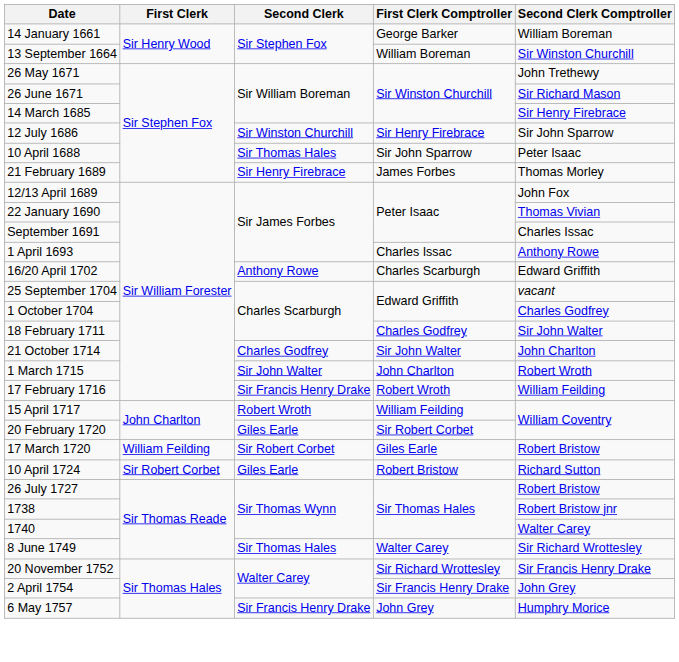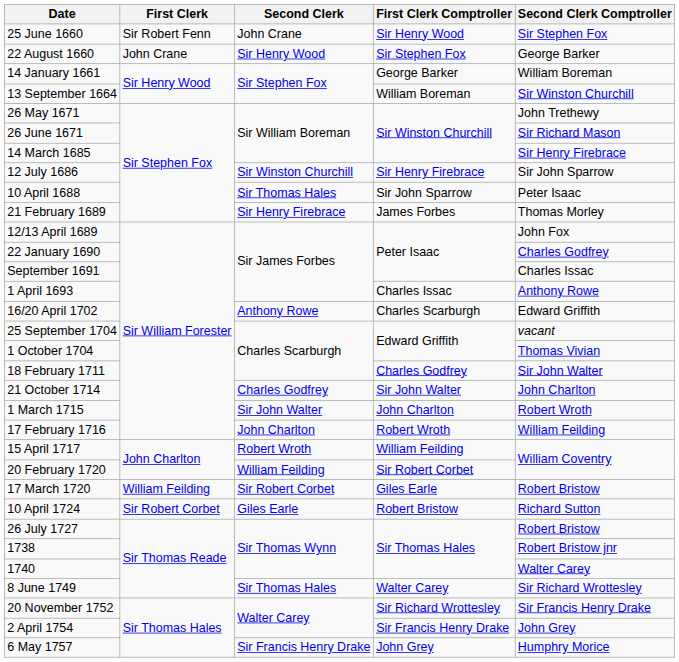 <table class="wikitable">
 <tr>
 <th>Date</th>
 <th>First Clerk</th>
 <th>Second Clerk</th>
 <th>First Clerk Comptroller</th>
 <th>Second Clerk Comptroller</th>
+</tr>
+<tr>
+<td>25 June 1660</td>
+<td>Sir Robert Fenn</td>
+<td>John Crane</td>
+<td><a href='#'>Sir Henry Wood</a></td>
+<td><a href='#'>Sir Stephen Fox</a></td>
+</tr>
+<tr>
+<td>22 August 1660</td>
+<td>John Crane</td>
+<td><a href='#'>Sir Henry Wood</a></td>
+<td><a href='#'>Sir Stephen Fox</a></td>
+<td>George Barker</td>
 </tr>
 <tr>
 <td>14 January 1661</td>
 <td rowspan=2><a href='#'>Sir Henry Wood</a></td>
 <td rowspan=2><a href='#'>Sir Stephen Fox</a></td>
 <td>George Barker</td>
 <td>William Boreman</td>
 </tr>
 <tr>
 <td>13 September 1664</td>
 <td>William Boreman</td>
 <td><a href='#'>Sir Winston Churchill</a></td>
 </tr>
 <tr>
 <td>26 May 1671</td>
 <td rowspan=6><a href='#'>Sir Stephen Fox</a></td>
 <td rowspan=3>Sir William Boreman</td>
 <td rowspan=3><a href='#'>Sir Winston Churchill</a></td>
 <td>John Trethewy</td>
 </tr>
 <tr>
 <td>26 June 1671</td>
 <td><a href='#'>Sir Richard Mason</a></td>
 </tr>
 <tr>
 <td>14 March 1685</td>
 <td><a href='#'>Sir Henry Firebrace</a></td>
 </tr>
 <tr>
 <td>12 July 1686</td>
 <td><a href='#'>Sir Winston Churchill</a></td>
 <td><a href='#'>Sir Henry Firebrace</a></td>
 <td>Sir John Sparrow</td>
 </tr>
 <tr>
 <td>10 April 1688</td>
 <td><a href='#'>Sir Thomas Hales</a></td>
 <td>Sir John Sparrow</td>
 <td>Peter Isaac</td>
 </tr>
 <tr>
 <td>21 February 1689</td>
 <td><a href='#'>Sir Henry Firebrace</a></td>
 <td>James Forbes</td>
 <td>Thomas Morley</td>
 </tr>
 <tr>
 <td>12/13 April 1689</td>
 <td rowspan=11><a href='#'>Sir William Forester</a></td>
 <td rowspan=4>Sir James Forbes</td>
 <td rowspan=3>Peter Isaac</td>
 <td>John Fox</td>
 </tr>
 <tr>
 <td>22 January 1690</td>
-<td><a href='#'>Thomas Vivian</a></td>
+<td><a href='#'>Charles Godfrey</a></td>
 </tr>
 <tr>
 <td>September 1691</td>
 <td>Charles Issac</td>
 </tr>
 <tr>
 <td>1 April 1693</td>
 <td>Charles Issac</td>
 <td><a href='#'>Anthony Rowe</a></td>
 </tr>
 <tr>
 <td>16/20 April 1702</td>
 <td><a href='#'>Anthony Rowe</a></td>
 <td>Charles Scarburgh</td>
 <td>Edward Griffith</td>
 </tr>
 <tr>
 <td>25 September 1704</td>
 <td rowspan=3>Charles Scarburgh</td>
 <td rowspan=2>Edward Griffith</td>
 <td><em>vacant</em></td>
 </tr>
 <tr>
 <td>1 October 1704</td>
-<td><a href='#'>Charles Godfrey</a></td>
+<td><a href='#'>Thomas Vivian</a></td>
 </tr>
 <tr>
 <td>18 February 1711</td>
 <td><a href='#'>Charles Godfrey</a></td>
 <td><a href='#'>Sir John Walter</a></td>
 </tr>
 <tr>
 <td>21 October 1714</td>
 <td><a href='#'>Charles Godfrey</a></td>
 <td><a href='#'>Sir John Walter</a></td>
 <td><a href='#'>John Charlton</a></td>
 </tr>
 <tr>
 <td>1 March 1715</td>
 <td><a href='#'>Sir John Walter</a></td>
 <td><a href='#'>John Charlton</a></td>
 <td><a href='#'>Robert Wroth</a></td>
 </tr>
 <tr>
 <td>17 February 1716</td>
-<td><a href='#'>Sir Francis Henry Drake</a></td>
+<td><a href='#'>John Charlton</a></td>
 <td><a href='#'>Robert Wroth</a></td>
 <td><a href='#'>William Feilding</a></td>
 </tr>
 <tr>
 <td>15 April 1717</td>
 <td rowspan=2><a href='#'>John Charlton</a></td>
 <td><a href='#'>Robert Wroth</a></td>
 <td><a href='#'>William Feilding</a></td>
 <td rowspan=2><a href='#'>William Coventry</a></td>
 </tr>
 <tr>
 <td>20 February 1720</td>
-<td><a href='#'>Giles Earle</a></td>
+<td><a href='#'>William Feilding</a></td>
 <td><a href='#'>Sir Robert Corbet</a></td>
 </tr>
 <tr>
 <td>17 March 1720</td>
 <td><a href='#'>William Feilding</a></td>
 <td><a href='#'>Sir Robert Corbet</a></td>
 <td><a href='#'>Giles Earle</a></td>
 <td><a href='#'>Robert Bristow</a></td>
 </tr>
 <tr>
 <td>10 April 1724</td>
 <td><a href='#'>Sir Robert Corbet</a></td>
 <td><a href='#'>Giles Earle</a></td>
 <td><a href='#'>Robert Bristow</a></td>
 <td><a href='#'>Richard Sutton</a></td>
 </tr>
 <tr>
 <td>26 July 1727</td>
 <td rowspan=4><a href='#'>Sir Thomas Reade</a></td>
 <td rowspan=3><a href='#'>Sir Thomas Wynn</a></td>
 <td rowspan=3><a href='#'>Sir Thomas Hales</a></td>
 <td><a href='#'>Robert Bristow</a></td>
 </tr>
 <tr>
 <td>1738</td>
 <td><a href='#'>Robert Bristow jnr</a></td>
 </tr>
 <tr>
 <td>1740</td>
 <td><a href='#'>Walter Carey</a></td>
 </tr>
 <tr>
 <td>8 June 1749</td>
 <td><a href='#'>Sir Thomas Hales</a></td>
 <td><a href='#'>Walter Carey</a></td>
 <td><a href='#'>Sir Richard Wrottesley</a></td>
 </tr>
 <tr>
 <td>20 November 1752</td>
 <td rowspan=3><a href='#'>Sir Thomas Hales</a></td>
 <td rowspan=2><a href='#'>Walter Carey</a></td>
 <td><a href='#'>Sir Richard Wrottesley</a></td>
 <td><a href='#'>Sir Francis Henry Drake</a></td>
 </tr>
 <tr>
 <td>2 April 1754</td>
 <td><a href='#'>Sir Francis Henry Drake</a></td>
 <td><a href='#'>John Grey</a></td>
 </tr>
 <tr>
 <td>6 May 1757</td>
 <td><a href='#'>Sir Francis Henry Drake</a></td>
 <td><a href='#'>John Grey</a></td>
 <td><a href='#'>Humphry Morice</a></td>
 </tr>
 </table>
